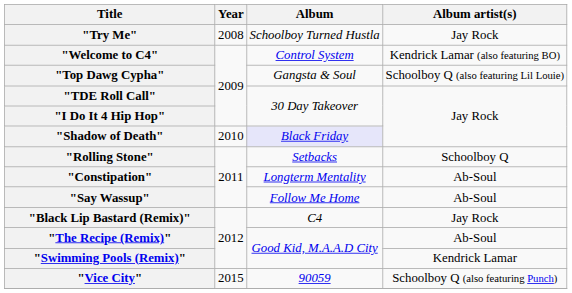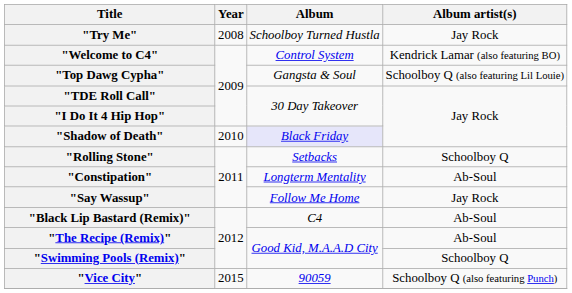 <table class="wikitable plainrowheaders" style="text-align:center;">
 <tr>
 <th scope="col" style="width:16em;">Title</th>
 <th scope="col">Year</th>
 <th scope="col">Album</th>
 <th scope="col">Album artist(s)</th>
 </tr>
 <tr>
 <th scope="row">"Try Me"</th>
 <td>2008</td>
 <td><em>Schoolboy Turned Hustla</em></td>
 <td>Jay Rock</td>
 </tr>
 <tr>
 <th scope="row">"Welcome to C4"</th>
 <td rowspan="4">2009</td>
 <td><em><a href='#'>Control System</a></em></td>
 <td>Kendrick Lamar <small>(also featuring BO)</small></td>
 </tr>
 <tr>
 <th scope="row">"Top Dawg Cypha"</th>
 <td><em>Gangsta & Soul</em></td>
 <td>Schoolboy Q <small>(also featuring Lil Louie)</small></td>
 </tr>
 <tr>
 <th scope="row">"TDE Roll Call"</th>
 <td rowspan="2"><em>30 Day Takeover</em></td>
 <td rowspan="3">Jay Rock</td>
 </tr>
 <tr>
 <th scope="row">"I Do It 4 Hip Hop"</th>
 </tr>
 <tr>
 <th scope="row">"Shadow of Death"</th>
 <td>2010</td>
 <td style="background: lavender;"><em><a href='#'>Black Friday</a></em></td>
 </tr>
 <tr>
 <th scope="row">"Rolling Stone"</th>
 <td rowspan="3">2011</td>
 <td><em><a href='#'>Setbacks</a></em></td>
 <td>Schoolboy Q</td>
 </tr>
 <tr>
 <th scope="row">"Constipation"</th>
 <td><em><a href='#'>Longterm Mentality</a></em></td>
 <td>Ab-Soul</td>
 </tr>
 <tr>
 <th scope="row">"Say Wassup"</th>
 <td><em><a href='#'>Follow Me Home</a></em></td>
-<td>Ab-Soul</td>
+<td>Jay Rock</td>
 </tr>
 <tr>
 <th scope="row">"Black Lip Bastard (Remix)"</th>
 <td rowspan="3">2012</td>
 <td><em>C4</em></td>
-<td>Jay Rock</td>
+<td>Ab-Soul</td>
 </tr>
 <tr>
 <th scope="row">"<a href='#'>The Recipe (Remix)</a>"</th>
 <td rowspan="2"><em><a href='#'>Good Kid, M.A.A.D City</a></em></td>
 <td>Ab-Soul</td>
 </tr>
 <tr>
 <th scope="row">"<a href='#'>Swimming Pools (Remix)</a>"</th>
-<td>Kendrick Lamar</td>
+<td>Schoolboy Q</td>
 </tr>
 <tr>
 <th scope="row">"<a href='#'>Vice City</a>"</th>
 <td>2015</td>
 <td><em><a href='#'>90059</a></em></td>
 <td>Schoolboy Q <small>(also featuring <a href='#'>Punch</a>)</small></td>
 </tr>
 <tr>
 </tr>
 </table>
